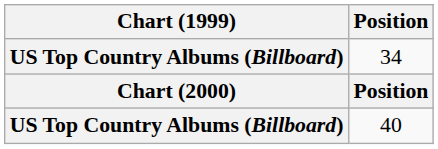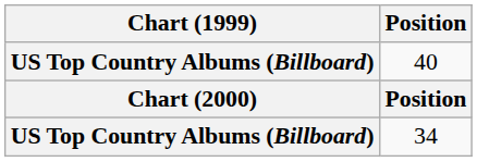 <table class="wikitable plainrowheaders" style="text-align:center">
 <tr>
 <th scope="col">Chart (1999)</th>
 <th scope="col">Position</th>
 </tr>
 <tr>
 <th scope="row">US Top Country Albums (<em>Billboard</em>)</th>
-<td>34</td>
+<td>40</td>
 </tr>
 <tr>
 <th scope="col">Chart (2000)</th>
 <th scope="col">Position</th>
 </tr>
 <tr>
 <th scope="row">US Top Country Albums (<em>Billboard</em>)</th>
-<td>40</td>
+<td>34</td>
 </tr>
 </table>
